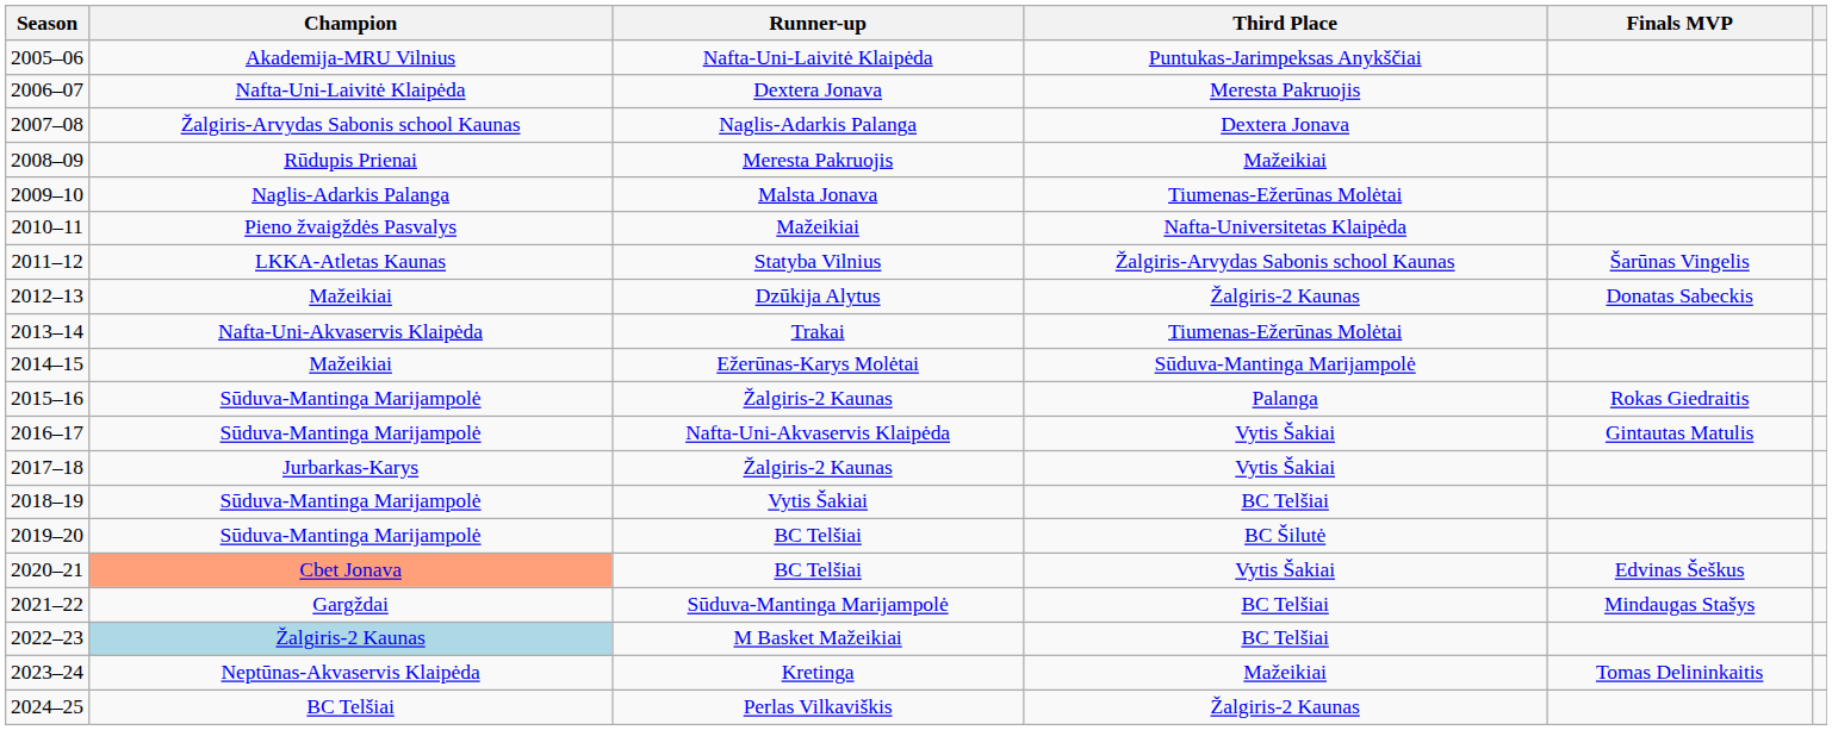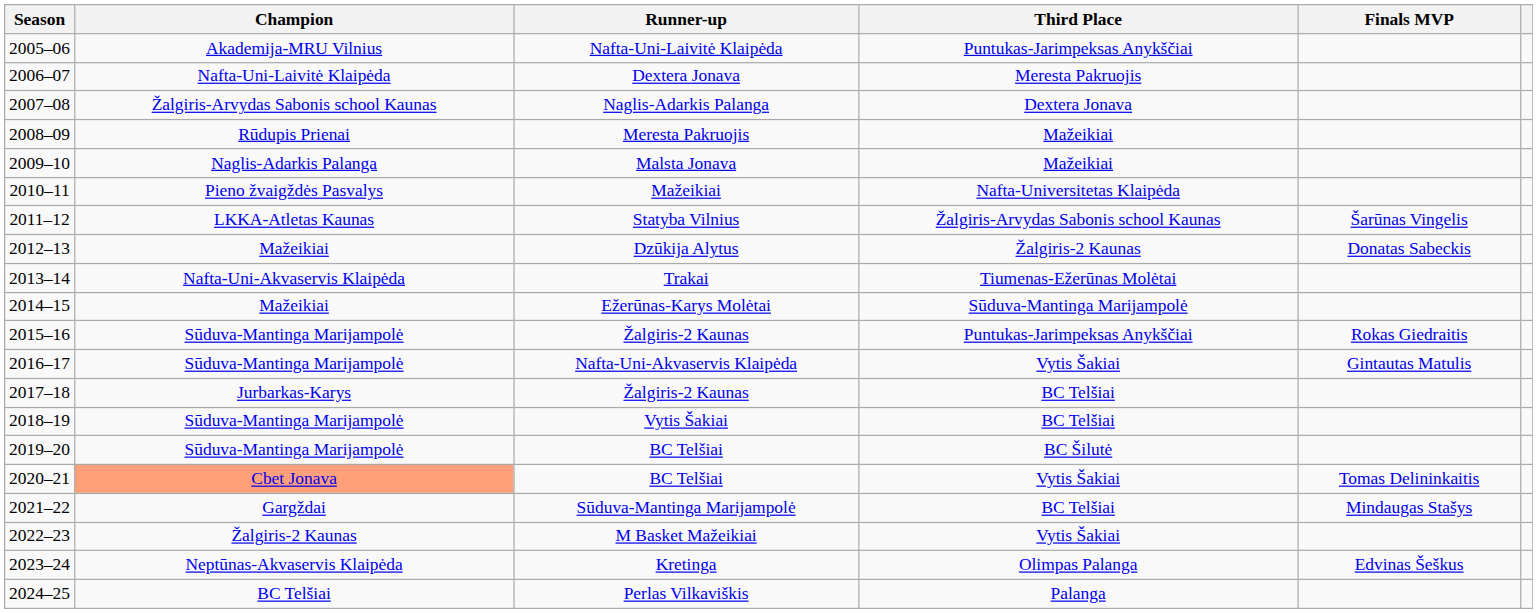 <table class=wikitable style="text-align:center; font-size:90%; width:100%">
 <tr>
 <th width=51>Season</th>
 <th> Champion</th>
 <th> Runner-up</th>
 <th> Third Place</th>
 <th>Finals MVP</th>
 <th></th>
 </tr>
 <tr>
 <td>2005–06</td>
 <td><a href='#'>Akademija-MRU Vilnius</a></td>
 <td><a href='#'>Nafta-Uni-Laivitė Klaipėda</a></td>
 <td><a href='#'>Puntukas-Jarimpeksas Anykščiai</a></td>
 <td></td>
 <td></td>
 </tr>
 <tr>
 <td>2006–07</td>
 <td><a href='#'>Nafta-Uni-Laivitė Klaipėda</a></td>
 <td><a href='#'>Dextera Jonava</a></td>
 <td><a href='#'>Meresta Pakruojis</a></td>
 <td> </td>
 <td></td>
 </tr>
 <tr>
 <td>2007–08</td>
 <td><a href='#'>Žalgiris-Arvydas Sabonis school Kaunas</a></td>
 <td><a href='#'>Naglis-Adarkis Palanga</a></td>
 <td><a href='#'>Dextera Jonava</a></td>
 <td></td>
 <td></td>
 </tr>
 <tr>
 <td>2008–09</td>
 <td><a href='#'>Rūdupis Prienai</a></td>
 <td><a href='#'>Meresta Pakruojis</a></td>
 <td><a href='#'>Mažeikiai</a></td>
 <td></td>
 <td></td>
 </tr>
 <tr>
 <td>2009–10</td>
 <td><a href='#'>Naglis-Adarkis Palanga</a></td>
 <td><a href='#'>Malsta Jonava</a></td>
-<td><a href='#'>Tiumenas-Ežerūnas Molėtai</a></td>
+<td><a href='#'>Mažeikiai</a></td>
 <td></td>
 <td></td>
 </tr>
 <tr>
 <td>2010–11</td>
 <td><a href='#'>Pieno žvaigždės Pasvalys</a></td>
 <td><a href='#'>Mažeikiai</a></td>
 <td><a href='#'>Nafta-Universitetas Klaipėda</a></td>
 <td> </td>
 <td></td>
 </tr>
 <tr>
 <td>2011–12</td>
 <td><a href='#'>LKKA-Atletas Kaunas</a></td>
 <td><a href='#'>Statyba Vilnius</a></td>
 <td><a href='#'>Žalgiris-Arvydas Sabonis school Kaunas</a></td>
 <td> <a href='#'>Šarūnas Vingelis</a></td>
 <td></td>
 </tr>
 <tr>
 <td>2012–13</td>
 <td><a href='#'>Mažeikiai</a></td>
 <td><a href='#'>Dzūkija Alytus</a></td>
 <td><a href='#'>Žalgiris-2 Kaunas</a></td>
 <td> <a href='#'>Donatas Sabeckis</a></td>
 <td></td>
 </tr>
 <tr>
 <td>2013–14</td>
 <td><a href='#'>Nafta-Uni-Akvaservis Klaipėda</a></td>
 <td><a href='#'>Trakai</a></td>
 <td><a href='#'>Tiumenas-Ežerūnas Molėtai</a></td>
 <td> </td>
 <td></td>
 </tr>
 <tr>
 <td>2014–15</td>
 <td><a href='#'>Mažeikiai</a></td>
 <td><a href='#'>Ežerūnas-Karys Molėtai</a></td>
 <td><a href='#'>Sūduva-Mantinga Marijampolė</a></td>
 <td> </td>
 <td></td>
 </tr>
 <tr>
 <td>2015–16</td>
 <td><a href='#'>Sūduva-Mantinga Marijampolė</a></td>
 <td><a href='#'>Žalgiris-2 Kaunas</a></td>
-<td><a href='#'>Palanga</a></td>
+<td><a href='#'>Puntukas-Jarimpeksas Anykščiai</a></td>
 <td> <a href='#'>Rokas Giedraitis</a></td>
 <td></td>
 </tr>
 <tr>
 <td>2016–17</td>
 <td><a href='#'>Sūduva-Mantinga Marijampolė</a></td>
 <td><a href='#'>Nafta-Uni-Akvaservis Klaipėda</a></td>
 <td><a href='#'>Vytis Šakiai</a></td>
 <td> <a href='#'>Gintautas Matulis</a></td>
 <td></td>
 </tr>
 <tr>
 <td>2017–18</td>
 <td><a href='#'>Jurbarkas-Karys</a></td>
 <td><a href='#'>Žalgiris-2 Kaunas</a></td>
-<td><a href='#'>Vytis Šakiai</a></td>
+<td><a href='#'>BC Telšiai</a></td>
 <td> </td>
 <td></td>
 </tr>
 <tr>
 <td>2018–19</td>
 <td><a href='#'>Sūduva-Mantinga Marijampolė</a></td>
 <td><a href='#'>Vytis Šakiai</a></td>
 <td><a href='#'>BC Telšiai</a></td>
 <td> </td>
 <td></td>
 </tr>
 <tr>
 <td>2019–20</td>
 <td><a href='#'>Sūduva-Mantinga Marijampolė</a></td>
 <td><a href='#'>BC Telšiai</a></td>
 <td><a href='#'>BC Šilutė</a></td>
 <td></td>
 <td></td>
 </tr>
 <tr>
 <td>2020–21</td>
 <td style="background: lightsalmon;"><a href='#'>Cbet Jonava</a></td>
 <td><a href='#'>BC Telšiai</a></td>
 <td><a href='#'>Vytis Šakiai</a></td>
-<td> <a href='#'>Edvinas Šeškus</a></td>
+<td> <a href='#'>Tomas Delininkaitis</a></td>
 <td></td>
 </tr>
 <tr>
 <td>2021–22</td>
 <td><a href='#'>Gargždai</a></td>
 <td><a href='#'>Sūduva-Mantinga Marijampolė</a></td>
 <td><a href='#'>BC Telšiai</a></td>
 <td> <a href='#'>Mindaugas Stašys</a></td>
 <td></td>
 </tr>
 <tr>
 <td>2022–23</td>
-<td style="background: lightblue;"><a href='#'>Žalgiris-2 Kaunas</a></td>
+<td><a href='#'>Žalgiris-2 Kaunas</a></td>
 <td><a href='#'>M Basket Mažeikiai</a></td>
-<td><a href='#'>BC Telšiai</a></td>
+<td><a href='#'>Vytis Šakiai</a></td>
 <td> </td>
 <td></td>
 </tr>
 <tr>
 <td>2023–24</td>
 <td><a href='#'>Neptūnas-Akvaservis Klaipėda</a></td>
 <td><a href='#'>Kretinga</a></td>
-<td><a href='#'>Mažeikiai</a></td>
-<td> <a href='#'>Tomas Delininkaitis</a></td>
+<td><a href='#'>Olimpas Palanga</a></td>
+<td> <a href='#'>Edvinas Šeškus</a></td>
 <td></td>
 </tr>
 <tr>
 <td>2024–25</td>
 <td><a href='#'>BC Telšiai</a></td>
 <td><a href='#'>Perlas Vilkaviškis</a></td>
-<td><a href='#'>Žalgiris-2 Kaunas</a></td>
+<td><a href='#'>Palanga</a></td>
 <td> </td>
 <td></td>
 </tr>
 </table>
